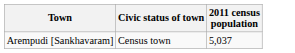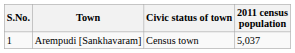 <table class="wikitable">
 <tr>
+<th>S.No.</th>
 <th>Town</th>
 <th>Civic status of town</th>
 <th>2011 census<br>population</th>
 </tr>
 <tr>
+<td>1</td>
 <td>Arempudi [Sankhavaram]</td>
 <td>Census town</td>
 <td>5,037</td>
 </tr>
 </table>
